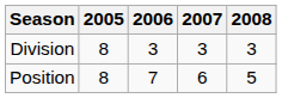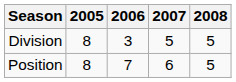 <table class="wikitable" style="text-align: Center;">
 <tr>
 <th>Season</th>
 <th>2005</th>
 <th>2006</th>
 <th>2007</th>
 <th>2008</th>
 </tr>
 <tr>
 <td>Division</td>
 <td>8</td>
 <td>3</td>
-<td>3</td>
-<td>3</td>
+<td>5</td>
+<td>5</td>
 </tr>
 <tr>
 <td>Position</td>
 <td>8</td>
 <td>7</td>
 <td>6</td>
 <td>5</td>
 </tr>
 </table>
